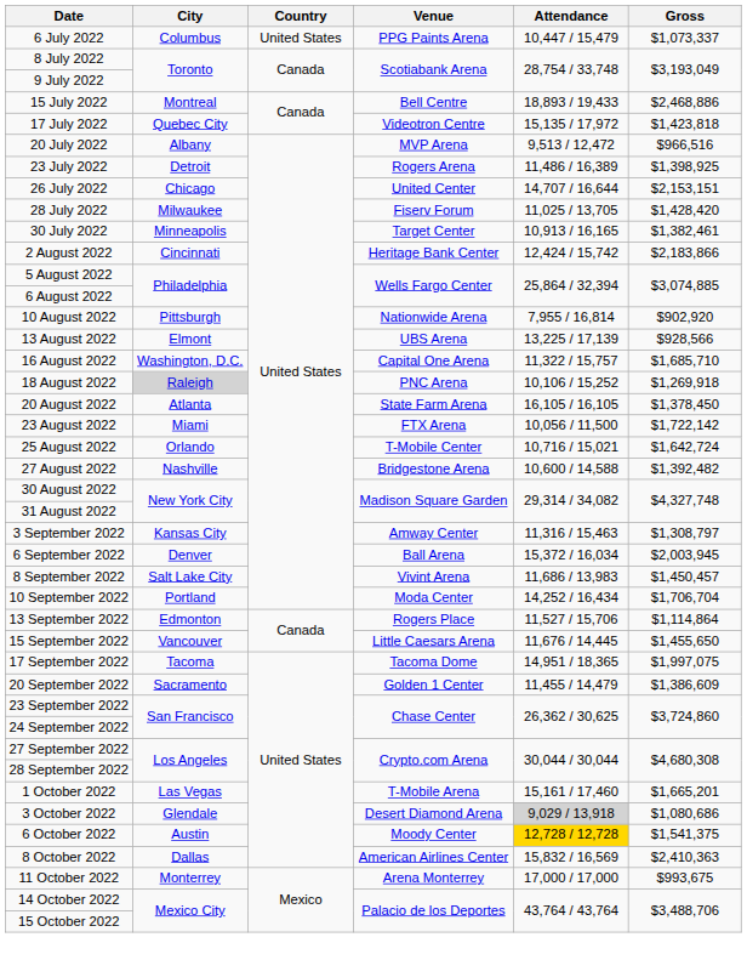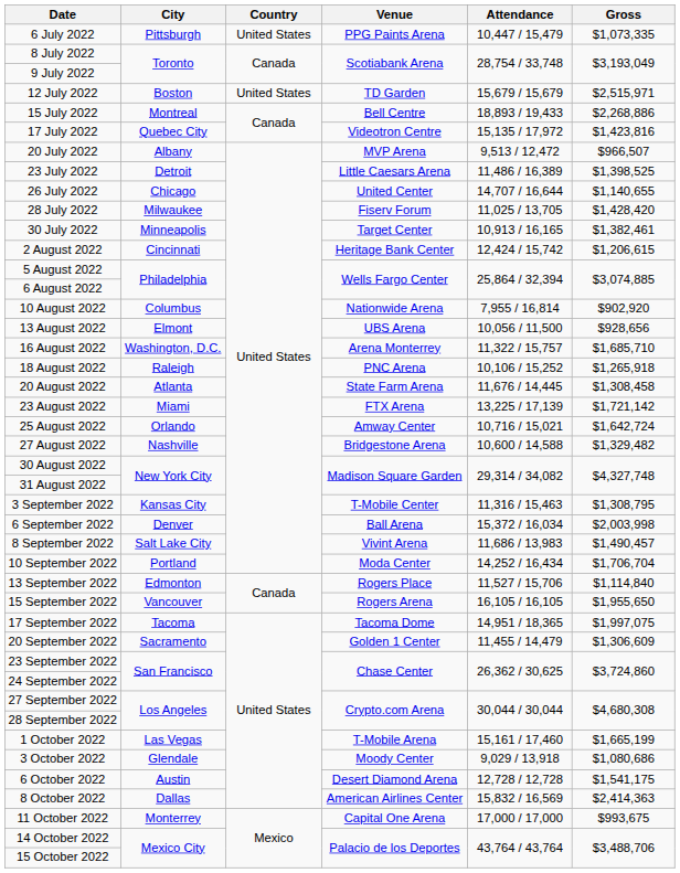 <table class="wikitable" style="text-align:center;">
 <tr>
 <th scope="col" style="width:12em;">Date</th>
 <th scope="col" style="width:10em;">City</th>
 <th scope="col" style="width:10em;">Country</th>
 <th scope="col" style="width:16em;">Venue</th>
 <th scope="col" style="width:10em;">Attendance</th>
 <th scope="col" style="width:10em;">Gross</th>
 </tr>
 <tr>
 <td>6 July 2022</td>
-<td><a href='#'>Columbus</a></td>
+<td><a href='#'>Pittsburgh</a></td>
 <td>United States</td>
 <td><a href='#'>PPG Paints Arena</a></td>
 <td>10,447 / 15,479</td>
-<td>$1,073,337</td>
+<td>$1,073,335</td>
 </tr>
 <tr>
 <td>8 July 2022</td>
 <td rowspan="2"><a href='#'>Toronto</a></td>
 <td rowspan="2">Canada</td>
 <td rowspan="2"><a href='#'>Scotiabank Arena</a></td>
 <td rowspan="2">28,754 / 33,748</td>
 <td rowspan="2">$3,193,049</td>
 </tr>
 <tr>
 <td>9 July 2022</td>
 </tr>
 <tr>
+<td>12 July 2022</td>
+<td><a href='#'>Boston</a></td>
+<td>United States</td>
+<td><a href='#'>TD Garden</a></td>
+<td>15,679 / 15,679</td>
+<td>$2,515,971</td>
+</tr>
+<tr>
 <td>15 July 2022</td>
 <td><a href='#'>Montreal</a></td>
 <td rowspan="2">Canada</td>
 <td><a href='#'>Bell Centre</a></td>
 <td>18,893 / 19,433</td>
-<td>$2,468,886</td>
+<td>$2,268,886</td>
 </tr>
 <tr>
 <td>17 July 2022</td>
 <td><a href='#'>Quebec City</a></td>
 <td><a href='#'>Videotron Centre</a></td>
 <td>15,135 / 17,972</td>
-<td>$1,423,818</td>
+<td>$1,423,816</td>
 </tr>
 <tr>
 <td>20 July 2022</td>
 <td><a href='#'>Albany</a></td>
 <td rowspan="22">United States</td>
 <td><a href='#'>MVP Arena</a></td>
 <td>9,513 / 12,472</td>
-<td>$966,516</td>
+<td>$966,507</td>
 </tr>
 <tr>
 <td>23 July 2022</td>
 <td><a href='#'>Detroit</a></td>
-<td><a href='#'>Rogers Arena</a></td>
+<td><a href='#'>Little Caesars Arena</a></td>
 <td>11,486 / 16,389</td>
-<td>$1,398,925</td>
+<td>$1,398,525</td>
 </tr>
 <tr>
 <td>26 July 2022</td>
 <td><a href='#'>Chicago</a></td>
 <td><a href='#'>United Center</a></td>
 <td>14,707 / 16,644</td>
-<td>$2,153,151</td>
+<td>$1,140,655</td>
 </tr>
 <tr>
 <td>28 July 2022</td>
 <td><a href='#'>Milwaukee</a></td>
 <td><a href='#'>Fiserv Forum</a></td>
 <td>11,025 / 13,705</td>
 <td>$1,428,420</td>
 </tr>
 <tr>
 <td>30 July 2022</td>
 <td><a href='#'>Minneapolis</a></td>
 <td><a href='#'>Target Center</a></td>
 <td>10,913 / 16,165</td>
 <td>$1,382,461</td>
 </tr>
 <tr>
 <td>2 August 2022</td>
 <td><a href='#'>Cincinnati</a></td>
 <td><a href='#'>Heritage Bank Center</a></td>
 <td>12,424 / 15,742</td>
-<td>$2,183,866</td>
+<td>$1,206,615</td>
 </tr>
 <tr>
 <td>5 August 2022</td>
 <td rowspan="2"><a href='#'>Philadelphia</a></td>
 <td rowspan="2"><a href='#'>Wells Fargo Center</a></td>
 <td rowspan="2">25,864 / 32,394</td>
 <td rowspan="2">$3,074,885</td>
 </tr>
 <tr>
 <td>6 August 2022</td>
 </tr>
 <tr>
 <td>10 August 2022</td>
-<td><a href='#'>Pittsburgh</a></td>
+<td><a href='#'>Columbus</a></td>
 <td><a href='#'>Nationwide Arena</a></td>
 <td>7,955 / 16,814</td>
 <td>$902,920</td>
 </tr>
 <tr>
 <td>13 August 2022</td>
 <td><a href='#'>Elmont</a></td>
 <td><a href='#'>UBS Arena</a></td>
-<td>13,225 / 17,139</td>
-<td>$928,566</td>
+<td>10,056 / 11,500</td>
+<td>$928,656</td>
 </tr>
 <tr>
 <td>16 August 2022</td>
 <td><a href='#'>Washington, D.C.</a></td>
-<td><a href='#'>Capital One Arena</a></td>
+<td><a href='#'>Arena Monterrey</a></td>
 <td>11,322 / 15,757</td>
 <td>$1,685,710</td>
 </tr>
 <tr>
 <td>18 August 2022</td>
-<td style="background: lightgrey;"><a href='#'>Raleigh</a></td>
+<td><a href='#'>Raleigh</a></td>
 <td><a href='#'>PNC Arena</a></td>
 <td>10,106 / 15,252</td>
-<td>$1,269,918</td>
+<td>$1,265,918</td>
 </tr>
 <tr>
 <td>20 August 2022</td>
 <td><a href='#'>Atlanta</a></td>
 <td><a href='#'>State Farm Arena</a></td>
-<td>16,105 / 16,105</td>
-<td>$1,378,450</td>
+<td>11,676 / 14,445</td>
+<td>$1,308,458</td>
 </tr>
 <tr>
 <td>23 August 2022</td>
 <td><a href='#'>Miami</a></td>
 <td><a href='#'>FTX Arena</a></td>
-<td>10,056 / 11,500</td>
-<td>$1,722,142</td>
+<td>13,225 / 17,139</td>
+<td>$1,721,142</td>
 </tr>
 <tr>
 <td>25 August 2022</td>
 <td><a href='#'>Orlando</a></td>
-<td><a href='#'>T-Mobile Center</a></td>
+<td><a href='#'>Amway Center</a></td>
 <td>10,716 / 15,021</td>
 <td>$1,642,724</td>
 </tr>
 <tr>
 <td>27 August 2022</td>
 <td><a href='#'>Nashville</a></td>
 <td><a href='#'>Bridgestone Arena</a></td>
 <td>10,600 / 14,588</td>
-<td>$1,392,482</td>
+<td>$1,329,482</td>
 </tr>
 <tr>
 <td>30 August 2022</td>
 <td rowspan="2"><a href='#'>New York City</a></td>
 <td rowspan="2"><a href='#'>Madison Square Garden</a></td>
 <td rowspan="2">29,314 / 34,082</td>
 <td rowspan="2">$4,327,748</td>
 </tr>
 <tr>
 <td>31 August 2022</td>
 </tr>
 <tr>
 <td>3 September 2022</td>
 <td><a href='#'>Kansas City</a></td>
-<td><a href='#'>Amway Center</a></td>
+<td><a href='#'>T-Mobile Center</a></td>
 <td>11,316 / 15,463</td>
-<td>$1,308,797</td>
+<td>$1,308,795</td>
 </tr>
 <tr>
 <td>6 September 2022</td>
 <td><a href='#'>Denver</a></td>
 <td><a href='#'>Ball Arena</a></td>
 <td>15,372 / 16,034</td>
-<td>$2,003,945</td>
+<td>$2,003,998</td>
 </tr>
 <tr>
 <td>8 September 2022</td>
 <td><a href='#'>Salt Lake City</a></td>
 <td><a href='#'>Vivint Arena</a></td>
 <td>11,686 / 13,983</td>
-<td>$1,450,457</td>
+<td>$1,490,457</td>
 </tr>
 <tr>
 <td>10 September 2022</td>
 <td><a href='#'>Portland</a></td>
 <td><a href='#'>Moda Center</a></td>
 <td>14,252 / 16,434</td>
 <td>$1,706,704</td>
 </tr>
 <tr>
 <td>13 September 2022</td>
 <td><a href='#'>Edmonton</a></td>
 <td rowspan="2">Canada</td>
 <td><a href='#'>Rogers Place</a></td>
 <td>11,527 / 15,706</td>
-<td>$1,114,864</td>
+<td>$1,114,840</td>
 </tr>
 <tr>
 <td>15 September 2022</td>
 <td><a href='#'>Vancouver</a></td>
-<td><a href='#'>Little Caesars Arena</a></td>
-<td>11,676 / 14,445</td>
-<td>$1,455,650</td>
+<td><a href='#'>Rogers Arena</a></td>
+<td>16,105 / 16,105</td>
+<td>$1,955,650</td>
 </tr>
 <tr>
 <td>17 September 2022</td>
 <td><a href='#'>Tacoma</a></td>
 <td rowspan="10">United States</td>
 <td><a href='#'>Tacoma Dome</a></td>
 <td>14,951 / 18,365</td>
 <td>$1,997,075</td>
 </tr>
 <tr>
 <td>20 September 2022</td>
 <td><a href='#'>Sacramento</a></td>
 <td><a href='#'>Golden 1 Center</a></td>
 <td>11,455 / 14,479</td>
-<td>$1,386,609</td>
+<td>$1,306,609</td>
 </tr>
 <tr>
 <td>23 September 2022</td>
 <td rowspan="2"><a href='#'>San Francisco</a></td>
 <td rowspan="2"><a href='#'>Chase Center</a></td>
 <td rowspan="2">26,362 / 30,625</td>
 <td rowspan="2">$3,724,860</td>
 </tr>
 <tr>
 <td>24 September 2022</td>
 </tr>
 <tr>
 <td>27 September 2022</td>
 <td rowspan="2"><a href='#'>Los Angeles</a></td>
 <td rowspan="2"><a href='#'>Crypto.com Arena</a></td>
 <td rowspan="2">30,044 / 30,044</td>
 <td rowspan="2">$4,680,308</td>
 </tr>
 <tr>
 <td>28 September 2022</td>
 </tr>
 <tr>
 <td>1 October 2022</td>
 <td><a href='#'>Las Vegas</a></td>
 <td><a href='#'>T-Mobile Arena</a></td>
 <td>15,161 / 17,460</td>
-<td>$1,665,201</td>
+<td>$1,665,199</td>
 </tr>
 <tr>
 <td>3 October 2022</td>
 <td><a href='#'>Glendale</a></td>
-<td><a href='#'>Desert Diamond Arena</a></td>
-<td style="background: lightgrey;">9,029 / 13,918</td>
+<td><a href='#'>Moody Center</a></td>
+<td>9,029 / 13,918</td>
 <td>$1,080,686</td>
 </tr>
 <tr>
 <td>6 October 2022</td>
 <td><a href='#'>Austin</a></td>
-<td><a href='#'>Moody Center</a></td>
-<td style="background: gold;">12,728 / 12,728</td>
-<td>$1,541,375</td>
+<td><a href='#'>Desert Diamond Arena</a></td>
+<td>12,728 / 12,728</td>
+<td>$1,541,175</td>
 </tr>
 <tr>
 <td>8 October 2022</td>
 <td><a href='#'>Dallas</a></td>
 <td><a href='#'>American Airlines Center</a></td>
 <td>15,832 / 16,569</td>
-<td>$2,410,363</td>
+<td>$2,414,363</td>
 </tr>
 <tr>
 <td>11 October 2022</td>
 <td><a href='#'>Monterrey</a></td>
 <td rowspan="3">Mexico</td>
-<td><a href='#'>Arena Monterrey</a></td>
+<td><a href='#'>Capital One Arena</a></td>
 <td>17,000 / 17,000</td>
 <td>$993,675</td>
 </tr>
 <tr>
 <td>14 October 2022</td>
 <td rowspan="2"><a href='#'>Mexico City</a></td>
 <td rowspan="2"><a href='#'>Palacio de los Deportes</a></td>
 <td rowspan="2">43,764 / 43,764</td>
 <td rowspan="2">$3,488,706</td>
 </tr>
 <tr>
 <td>15 October 2022</td>
 </tr>
 </table>
